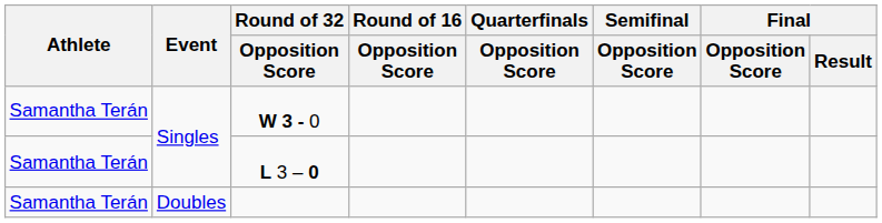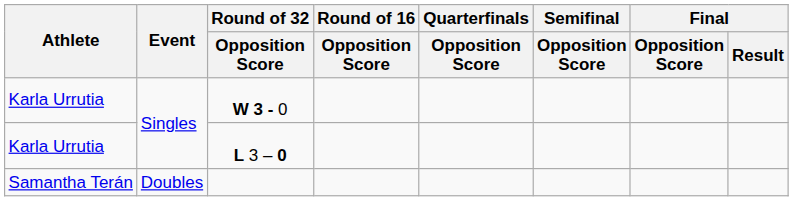 <table class="wikitable" border="1" style="font-size:90%">
 <tr>
 <th rowspan=2>Athlete</th>
 <th rowspan=2>Event</th>
 <th>Round of 32</th>
 <th>Round of 16</th>
 <th>Quarterfinals</th>
 <th>Semifinal</th>
 <th colspan=2>Final</th>
 </tr>
 <tr>
 <th>Opposition<br>Score</th>
 <th>Opposition<br>Score</th>
 <th>Opposition<br>Score</th>
 <th>Opposition<br>Score</th>
 <th>Opposition<br>Score</th>
 <th>Result</th>
 </tr>
 <tr>
-<td><a href='#'>Samantha Terán</a></td>
+<td><a href='#'>Karla Urrutia</a></td>
 <td rowspan=2><a href='#'>Singles</a></td>
 <td align=center><br> <strong>W 3 -</strong> 0</td>
 <td align=center></td>
 <td align=center></td>
 <td align=center></td>
 <td align=center></td>
 <td align=center></td>
 </tr>
 <tr>
-<td><a href='#'>Samantha Terán</a></td>
+<td><a href='#'>Karla Urrutia</a></td>
 <td align=center><br> <strong>L</strong> 3 – <strong>0</strong></td>
 <td align=center></td>
 <td align=center></td>
 <td align=center></td>
 <td align=center></td>
 <td align=center></td>
 </tr>
 <tr>
 <td><a href='#'>Samantha Terán</a></td>
 <td><a href='#'>Doubles</a></td>
 <td></td>
 <td></td>
 <td align=center></td>
 <td align=center></td>
 <td align=center></td>
 <td align=center></td>
 </tr>
 </table>
